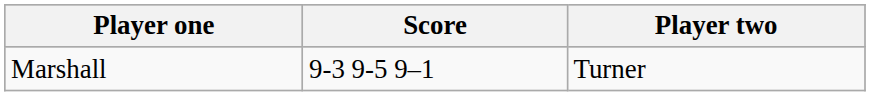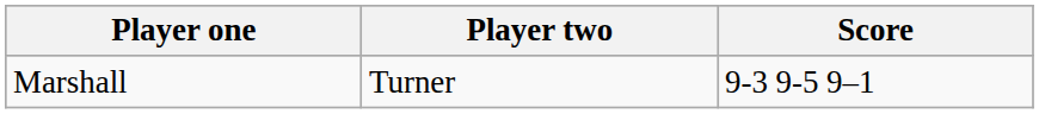 <table class="wikitable">
 <tr>
 <th width=170>Player one</th>
+<th width=170>Player two</th>
 <th width=150>Score</th>
-<th width=170>Player two</th>
 </tr>
 <tr>
 <td> Marshall</td>
+<td> Turner</td>
 <td>9-3 9-5 9–1</td>
-<td> Turner</td>
 </tr>
 </table>
